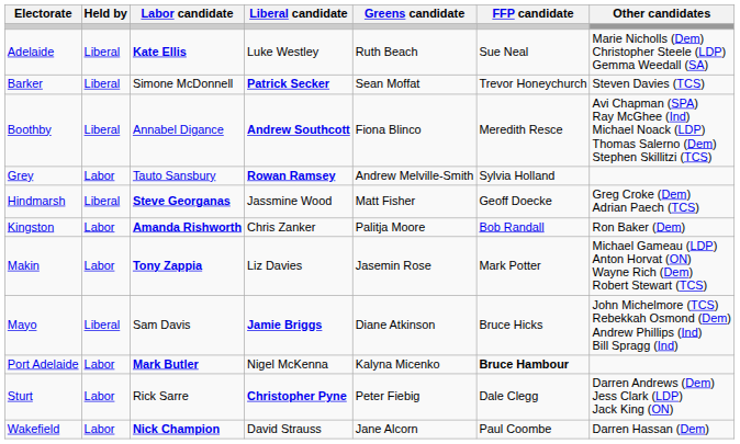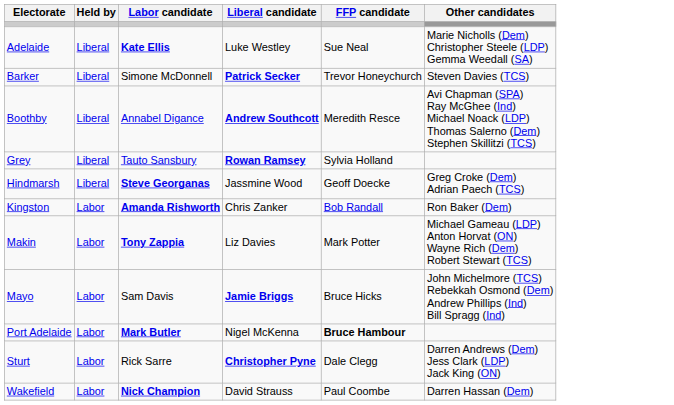 <table class="wikitable">
 <tr>
 <th>Electorate</th>
 <th>Held by</th>
 <th><a href='#'>Labor</a> candidate</th>
 <th><a href='#'>Liberal</a> candidate</th>
-<th><a href='#'>Greens</a> candidate</th>
 <th><a href='#'>FFP</a> candidate</th>
 <th>Other candidates</th>
 </tr>
 <tr style="background:#ccc;">
-<td></td>
 <td></td>
 <td></td>
 <td></td>
 <td></td>
 <td></td>
 <td style="background:#999;"></td>
 </tr>
 <tr>
 <td><a href='#'>Adelaide</a></td>
 <td><a href='#'>Liberal</a></td>
 <td><strong><a href='#'>Kate Ellis</a></strong></td>
 <td>Luke Westley</td>
-<td>Ruth Beach</td>
 <td>Sue Neal</td>
 <td>Marie Nicholls (<a href='#'>Dem</a>)<br>Christopher Steele (<a href='#'>LDP</a>)<br>Gemma Weedall (<a href='#'>SA</a>)</td>
 </tr>
 <tr>
 <td><a href='#'>Barker</a></td>
 <td><a href='#'>Liberal</a></td>
 <td>Simone McDonnell</td>
 <td><strong><a href='#'>Patrick Secker</a></strong></td>
-<td>Sean Moffat</td>
 <td>Trevor Honeychurch</td>
 <td>Steven Davies (<a href='#'>TCS</a>)</td>
 </tr>
 <tr>
 <td><a href='#'>Boothby</a></td>
 <td><a href='#'>Liberal</a></td>
 <td><a href='#'>Annabel Digance</a></td>
 <td><strong><a href='#'>Andrew Southcott</a></strong></td>
-<td>Fiona Blinco</td>
 <td>Meredith Resce</td>
 <td>Avi Chapman (<a href='#'>SPA</a>)<br>Ray McGhee (<a href='#'>Ind</a>)<br>Michael Noack (<a href='#'>LDP</a>)<br>Thomas Salerno (<a href='#'>Dem</a>)<br>Stephen Skillitzi (<a href='#'>TCS</a>)</td>
 </tr>
 <tr>
 <td><a href='#'>Grey</a></td>
-<td><a href='#'>Labor</a></td>
+<td><a href='#'>Liberal</a></td>
 <td><a href='#'>Tauto Sansbury</a></td>
 <td><strong><a href='#'>Rowan Ramsey</a></strong></td>
-<td>Andrew Melville-Smith</td>
 <td>Sylvia Holland</td>
 <td></td>
 </tr>
 <tr>
 <td><a href='#'>Hindmarsh</a></td>
 <td><a href='#'>Liberal</a></td>
 <td><strong><a href='#'>Steve Georganas</a></strong></td>
 <td>Jassmine Wood</td>
-<td>Matt Fisher</td>
 <td>Geoff Doecke</td>
 <td>Greg Croke (<a href='#'>Dem</a>)<br>Adrian Paech (<a href='#'>TCS</a>)</td>
 </tr>
 <tr>
 <td><a href='#'>Kingston</a></td>
 <td><a href='#'>Labor</a></td>
 <td><strong><a href='#'>Amanda Rishworth</a></strong></td>
 <td>Chris Zanker</td>
-<td>Palitja Moore</td>
 <td><a href='#'>Bob Randall</a></td>
 <td>Ron Baker (<a href='#'>Dem</a>)</td>
 </tr>
 <tr>
 <td><a href='#'>Makin</a></td>
 <td><a href='#'>Labor</a></td>
 <td><strong><a href='#'>Tony Zappia</a></strong></td>
 <td>Liz Davies</td>
-<td>Jasemin Rose</td>
 <td>Mark Potter</td>
 <td>Michael Gameau (<a href='#'>LDP</a>)<br>Anton Horvat (<a href='#'>ON</a>)<br>Wayne Rich (<a href='#'>Dem</a>)<br>Robert Stewart (<a href='#'>TCS</a>)</td>
 </tr>
 <tr>
 <td><a href='#'>Mayo</a></td>
-<td><a href='#'>Liberal</a></td>
+<td><a href='#'>Labor</a></td>
 <td>Sam Davis</td>
 <td><strong><a href='#'>Jamie Briggs</a></strong></td>
-<td>Diane Atkinson</td>
 <td>Bruce Hicks</td>
 <td>John Michelmore (<a href='#'>TCS</a>)<br>Rebekkah Osmond (<a href='#'>Dem</a>)<br>Andrew Phillips (<a href='#'>Ind</a>)<br>Bill Spragg (<a href='#'>Ind</a>)</td>
 </tr>
 <tr>
 <td><a href='#'>Port Adelaide</a></td>
 <td><a href='#'>Labor</a></td>
 <td><strong><a href='#'>Mark Butler</a></strong></td>
 <td>Nigel McKenna</td>
-<td>Kalyna Micenko</td>
 <td><strong>Bruce Hambour</strong></td>
 <td></td>
 </tr>
 <tr>
 <td><a href='#'>Sturt</a></td>
 <td><a href='#'>Labor</a></td>
 <td>Rick Sarre</td>
 <td><strong><a href='#'>Christopher Pyne</a></strong></td>
-<td>Peter Fiebig</td>
 <td>Dale Clegg</td>
 <td>Darren Andrews (<a href='#'>Dem</a>)<br>Jess Clark (<a href='#'>LDP</a>)<br>Jack King (<a href='#'>ON</a>)</td>
 </tr>
 <tr>
 <td><a href='#'>Wakefield</a></td>
 <td><a href='#'>Labor</a></td>
 <td><strong><a href='#'>Nick Champion</a></strong></td>
 <td>David Strauss</td>
-<td>Jane Alcorn</td>
 <td>Paul Coombe</td>
 <td>Darren Hassan (<a href='#'>Dem</a>)</td>
 </tr>
 </table>
